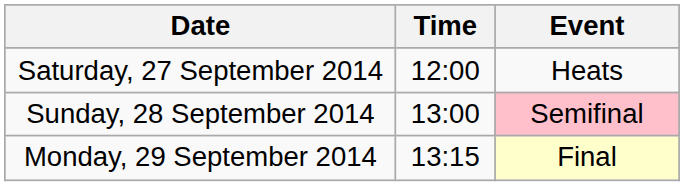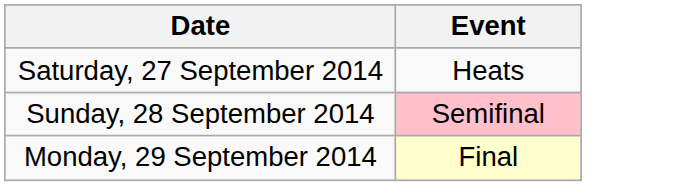 <table class = "wikitable" style="text-align:center;">
 <tr>
 <th width=220>Date</th>
-<th width=50>Time</th>
 <th width=100>Event</th>
 </tr>
 <tr>
 <td>Saturday, 27 September 2014</td>
-<td>12:00</td>
 <td>Heats</td>
 </tr>
 <tr>
 <td>Sunday, 28 September 2014</td>
-<td>13:00</td>
 <td style="background: pink;">Semifinal</td>
 </tr>
 <tr>
 <td>Monday, 29 September 2014</td>
-<td>13:15</td>
 <td bgcolor=ffffcc>Final</td>
 </tr>
 </table>
